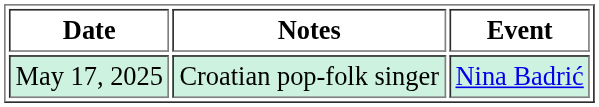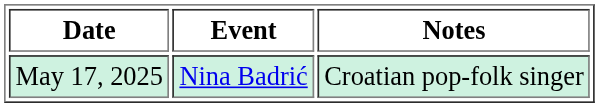 <table class="toccolours" border="1" cellpadding="3"|->
 <tr>
 <th>Date</th>
+<th>Event</th>
 <th>Notes<div></div></th>
-<th>Event</th>
 </tr>
 <tr style="background:#CEF2E0">
 <td>May 17, 2025</td>
+<td><a href='#'>Nina Badrić</a></td>
 <td>Croatian pop-folk singer</td>
-<td><a href='#'>Nina Badrić</a></td>
 </tr>
 </table>
